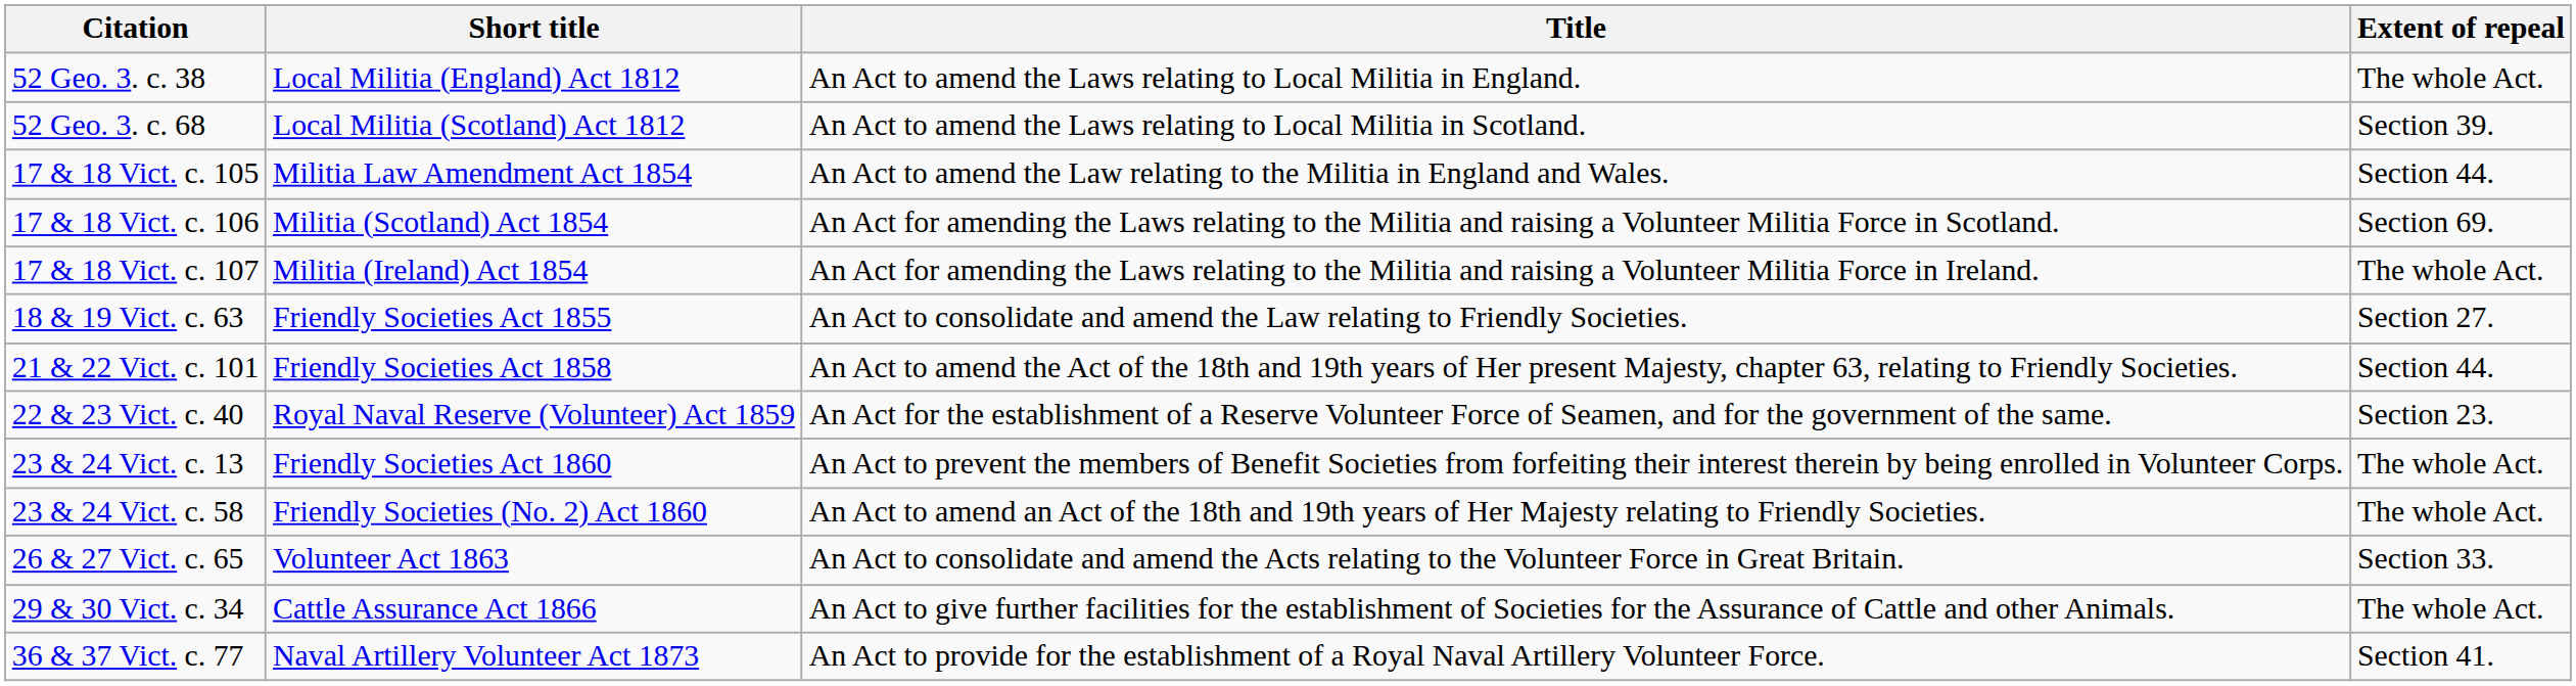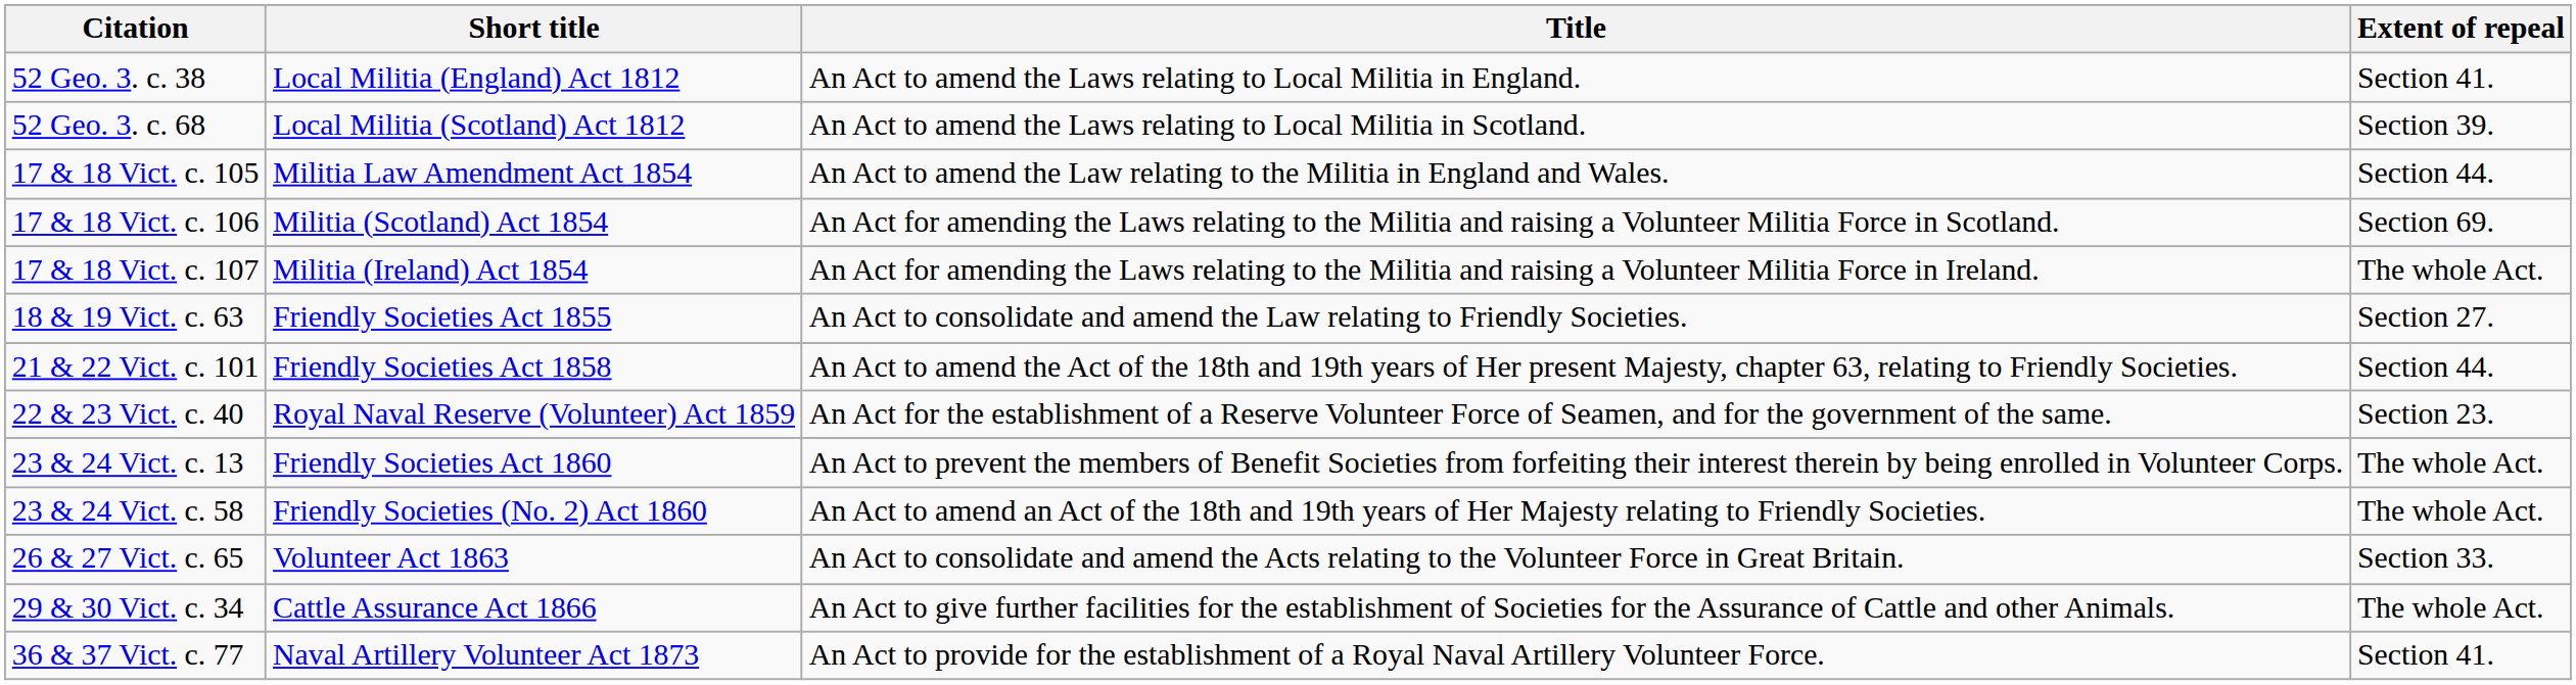 <table class="wikitable">
 <tr>
 <th>Citation</th>
 <th>Short title</th>
 <th>Title</th>
 <th>Extent of repeal</th>
 </tr>
 <tr>
 <td><a href='#'>52 Geo. 3</a>. c. 38</td>
 <td><a href='#'>Local Militia (England) Act 1812</a></td>
 <td>An Act to amend the Laws relating to Local Militia in England.</td>
-<td>The whole Act.</td>
+<td>Section 41.</td>
 </tr>
 <tr>
 <td><a href='#'>52 Geo. 3</a>. c. 68</td>
 <td><a href='#'>Local Militia (Scotland) Act 1812</a></td>
 <td>An Act to amend the Laws relating to Local Militia in Scotland.</td>
 <td>Section 39.</td>
 </tr>
 <tr>
 <td><a href='#'>17 & 18 Vict.</a> c. 105</td>
 <td><a href='#'>Militia Law Amendment Act 1854</a></td>
 <td>An Act to amend the Law relating to the Militia in England and Wales.</td>
 <td>Section 44.</td>
 </tr>
 <tr>
 <td><a href='#'>17 & 18 Vict.</a> c. 106</td>
 <td><a href='#'>Militia (Scotland) Act 1854</a></td>
 <td>An Act for amending the Laws relating to the Militia and raising a Volunteer Militia Force in Scotland.</td>
 <td>Section 69.</td>
 </tr>
 <tr>
 <td><a href='#'>17 & 18 Vict.</a> c. 107</td>
 <td><a href='#'>Militia (Ireland) Act 1854</a></td>
 <td>An Act for amending the Laws relating to the Militia and raising a Volunteer Militia Force in Ireland.</td>
 <td>The whole Act.</td>
 </tr>
 <tr>
 <td><a href='#'>18 & 19 Vict.</a> c. 63</td>
 <td><a href='#'>Friendly Societies Act 1855</a></td>
 <td>An Act to consolidate and amend the Law relating to Friendly Societies.</td>
 <td>Section 27.</td>
 </tr>
 <tr>
 <td><a href='#'>21 & 22 Vict.</a> c. 101</td>
 <td><a href='#'>Friendly Societies Act 1858</a></td>
 <td>An Act to amend the Act of the 18th and 19th years of Her present Majesty, chapter 63, relating to Friendly Societies.</td>
 <td>Section 44.</td>
 </tr>
 <tr>
 <td><a href='#'>22 & 23 Vict.</a> c. 40</td>
 <td><a href='#'>Royal Naval Reserve (Volunteer) Act 1859</a></td>
 <td>An Act for the establishment of a Reserve Volunteer Force of Seamen, and for the government of the same.</td>
 <td>Section 23.</td>
 </tr>
 <tr>
 <td><a href='#'>23 & 24 Vict.</a> c. 13</td>
 <td><a href='#'>Friendly Societies Act 1860</a></td>
 <td>An Act to prevent the members of Benefit Societies from forfeiting their interest therein by being enrolled in Volunteer Corps.</td>
 <td>The whole Act.</td>
 </tr>
 <tr>
 <td><a href='#'>23 & 24 Vict.</a> c. 58</td>
 <td><a href='#'>Friendly Societies (No. 2) Act 1860</a></td>
 <td>An Act to amend an Act of the 18th and 19th years of Her Majesty relating to Friendly Societies.</td>
 <td>The whole Act.</td>
 </tr>
 <tr>
 <td><a href='#'>26 & 27 Vict.</a> c. 65</td>
 <td><a href='#'>Volunteer Act 1863</a></td>
 <td>An Act to consolidate and amend the Acts relating to the Volunteer Force in Great Britain.</td>
 <td>Section 33.</td>
 </tr>
 <tr>
 <td><a href='#'>29 & 30 Vict.</a> c. 34</td>
 <td><a href='#'>Cattle Assurance Act 1866</a></td>
 <td>An Act to give further facilities for the establishment of Societies for the Assurance of Cattle and other Animals.</td>
 <td>The whole Act.</td>
 </tr>
 <tr>
 <td><a href='#'>36 & 37 Vict.</a> c. 77</td>
 <td><a href='#'>Naval Artillery Volunteer Act 1873</a></td>
 <td>An Act to provide for the establishment of a Royal Naval Artillery Volunteer Force.</td>
 <td>Section 41.</td>
 </tr>
 </table>
